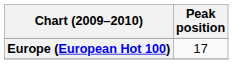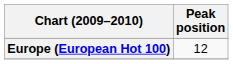 <table class="wikitable sortable plainrowheaders" style="text-align:center">
 <tr>
 <th scope="col">Chart (2009–2010)</th>
 <th scope="col">Peak<br>position</th>
 </tr>
 <tr>
 </tr>
 <tr>
 </tr>
 <tr>
 </tr>
 <tr>
 </tr>
 <tr>
 </tr>
 <tr>
 </tr>
 <tr>
 </tr>
 <tr>
 <th scope="row">Europe (<a href='#'>European Hot 100</a>)</th>
-<td>17</td>
+<td>12</td>
 </tr>
 <tr>
 </tr>
 <tr>
 </tr>
 <tr>
 </tr>
 <tr>
 </tr>
 <tr>
 </tr>
 <tr>
 </tr>
 <tr>
 </tr>
 <tr>
 </tr>
 <tr>
 </tr>
 <tr>
 </tr>
 <tr>
 </tr>
 <tr>
 </tr>
 <tr>
 </tr>
 <tr>
 </tr>
 <tr>
 </tr>
 <tr>
 </tr>
 <tr>
 </tr>
 </table>
